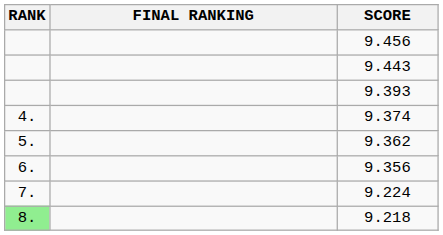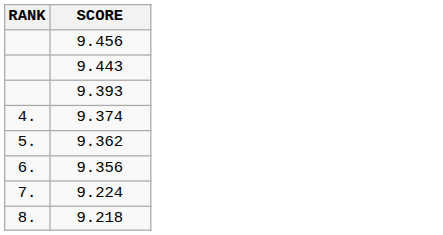 <table class="wikitable" style="font-size:95%;">
 <tr>
 <th>RANK</th>
-<th align="left" style="width: 18em">FINAL RANKING</th>
 <th align="center" style="width: 6em">SCORE</th>
 </tr>
 <tr>
 <td align="center"></td>
-<td></td>
 <td align="center">9.456</td>
 </tr>
 <tr>
 <td align="center"></td>
-<td></td>
 <td align="center">9.443</td>
 </tr>
 <tr>
 <td align="center"></td>
-<td></td>
 <td align="center">9.393</td>
 </tr>
 <tr>
 <td align="center">4.</td>
-<td></td>
 <td align="center">9.374</td>
 </tr>
 <tr>
 <td align="center">5.</td>
-<td></td>
 <td align="center">9.362</td>
 </tr>
 <tr>
 <td align="center">6.</td>
-<td></td>
 <td align="center">9.356</td>
 </tr>
 <tr>
 <td align="center">7.</td>
-<td></td>
 <td align="center">9.224</td>
 </tr>
 <tr>
-<td align="center" style="background: lightgreen;">8.</td>
-<td></td>
+<td align="center">8.</td>
 <td align="center">9.218</td>
 </tr>
 </table>
